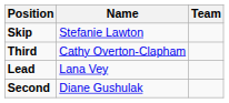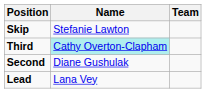 <table class="wikitable">
 <tr>
 <th><strong>Position</strong></th>
 <th><strong>Name</strong></th>
 <th><strong>Team</strong></th>
 </tr>
 <tr>
 <td><strong>Skip</strong></td>
 <td><a href='#'>Stefanie Lawton</a></td>
 <td></td>
 </tr>
 <tr>
 <td><strong>Third</strong></td>
-<td><a href='#'>Cathy Overton-Clapham</a></td>
+<td style="background: paleturquoise;"><a href='#'>Cathy Overton-Clapham</a></td>
+<td></td>
+</tr>
+<tr>
+<td><strong>Second</strong></td>
+<td><a href='#'>Diane Gushulak</a></td>
 <td></td>
 </tr>
 <tr>
 <td><strong>Lead</strong></td>
 <td><a href='#'>Lana Vey</a></td>
 <td></td>
 </tr>
-<tr>
-<td><strong>Second</strong></td>
-<td><a href='#'>Diane Gushulak</a></td>
-<td></td>
-</tr>
 </table>
